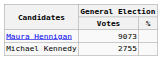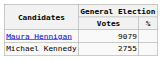 <table class=wikitable>
 <tr>
 <th colspan=1 rowspan=2><strong>Candidates</strong></th>
 <th colspan=2><strong>General Election</strong></th>
 </tr>
 <tr>
 <th>Votes</th>
 <th>%</th>
 </tr>
 <tr>
 <td><a href='#'>Maura Hennigan</a></td>
-<td align="right">9073</td>
+<td align="right">9079</td>
 <td align="right"></td>
 </tr>
 <tr>
 <td>Michael Kennedy</td>
 <td align="right">2755</td>
 <td align="right"></td>
 </tr>
 </table>
